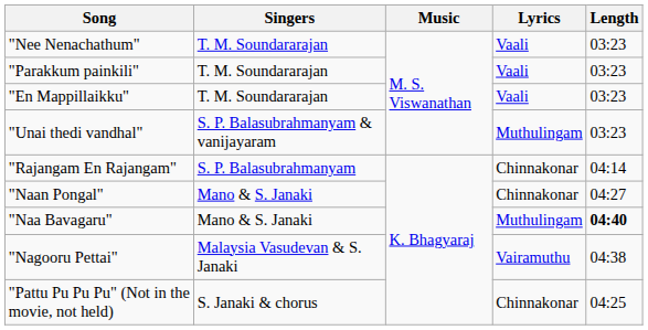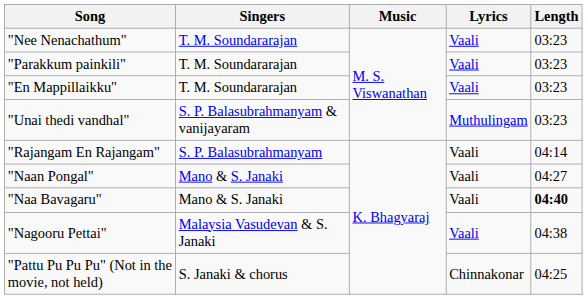 <table class="wikitable" style="font-size:95%;">
 <tr>
 <th>Song</th>
 <th>Singers</th>
 <th>Music</th>
 <th>Lyrics</th>
 <th>Length</th>
 </tr>
 <tr>
 <td>"Nee Nenachathum"</td>
 <td><a href='#'>T. M. Soundararajan</a></td>
 <td rowspan=4><a href='#'>M. S. Viswanathan</a></td>
 <td><a href='#'>Vaali</a></td>
 <td>03:23</td>
 </tr>
 <tr>
 <td>"Parakkum painkili"</td>
 <td>T. M. Soundararajan</td>
 <td><a href='#'>Vaali</a></td>
 <td>03:23</td>
 </tr>
 <tr>
 <td>"En Mappillaikku"</td>
 <td>T. M. Soundararajan</td>
 <td><a href='#'>Vaali</a></td>
 <td>03:23</td>
 </tr>
 <tr>
 <td>"Unai thedi vandhal"</td>
 <td><a href='#'>S. P. Balasubrahmanyam</a> & vanijayaram</td>
 <td><a href='#'>Muthulingam</a></td>
 <td>03:23</td>
 </tr>
 <tr>
 <td>"Rajangam En Rajangam"</td>
 <td><a href='#'>S. P. Balasubrahmanyam</a></td>
 <td rowspan="5"><a href='#'>K. Bhagyaraj</a></td>
-<td>Chinnakonar</td>
+<td>Vaali</td>
 <td>04:14</td>
 </tr>
 <tr>
 <td>"Naan Pongal"</td>
 <td><a href='#'>Mano</a> & <a href='#'>S. Janaki</a></td>
-<td>Chinnakonar</td>
+<td>Vaali</td>
 <td>04:27</td>
 </tr>
 <tr>
 <td>"Naa Bavagaru"</td>
 <td>Mano & S. Janaki</td>
-<td><a href='#'>Muthulingam</a></td>
+<td>Vaali</td>
 <td><strong>04:40</strong></td>
 </tr>
 <tr>
 <td>"Nagooru Pettai"</td>
 <td><a href='#'>Malaysia Vasudevan</a> & S. Janaki</td>
-<td><a href='#'>Vairamuthu</a></td>
+<td><a href='#'>Vaali</a></td>
 <td>04:38</td>
 </tr>
 <tr>
 <td>"Pattu Pu Pu Pu" (Not in the movie, not held)</td>
 <td>S. Janaki & chorus</td>
 <td>Chinnakonar</td>
 <td>04:25</td>
 </tr>
 </table>
